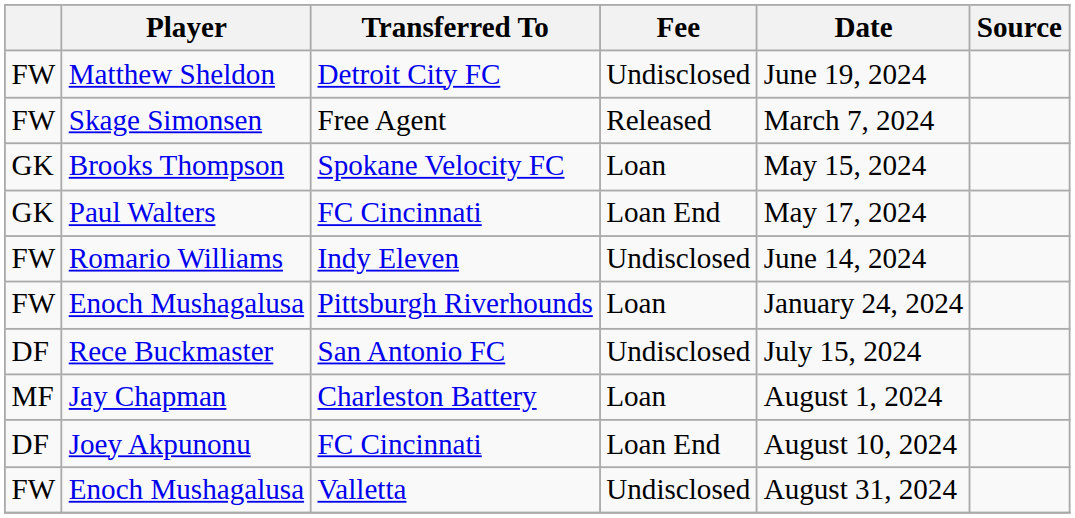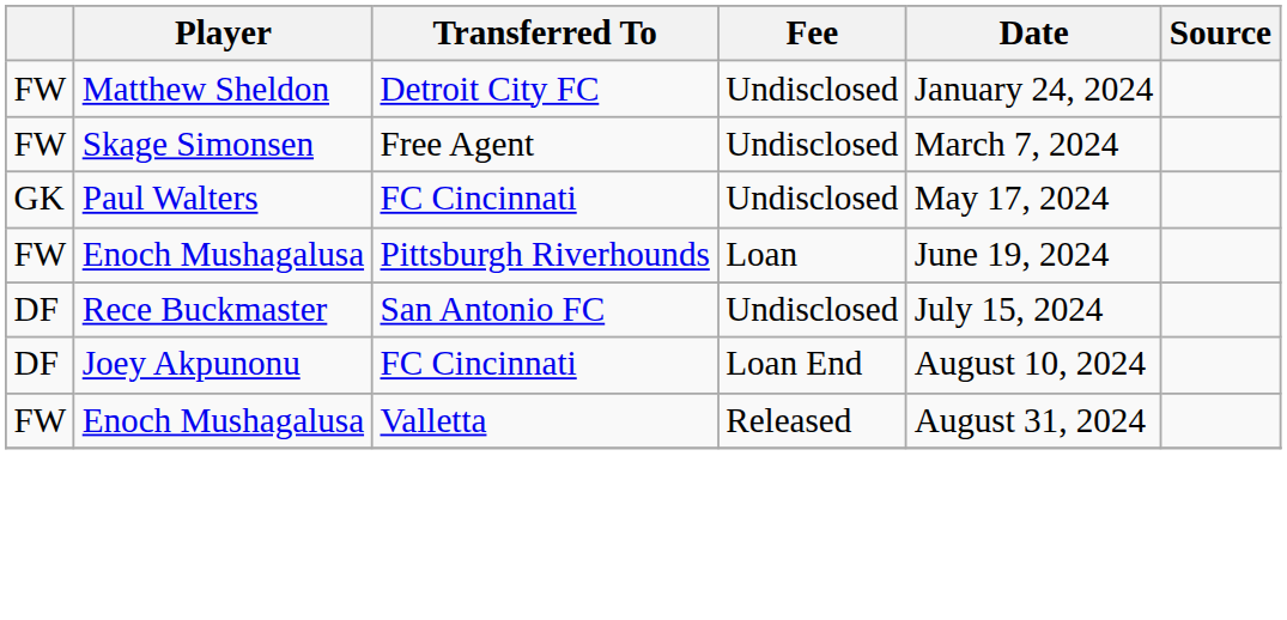 <table class="wikitable plainrowheaders sortable">
 <tr>
 <th align="center"></th>
 <th>Player</th>
 <th>Transferred To</th>
 <th>Fee</th>
 <th>Date</th>
 <th>Source</th>
 </tr>
 <tr>
 <td>FW</td>
 <td> <a href='#'>Matthew Sheldon</a></td>
 <td><a href='#'>Detroit City FC</a></td>
 <td>Undisclosed</td>
-<td>June 19, 2024</td>
+<td>January 24, 2024</td>
 <td></td>
 </tr>
 <tr>
 <td>FW</td>
 <td> <a href='#'>Skage Simonsen</a></td>
 <td>Free Agent</td>
-<td>Released</td>
+<td>Undisclosed</td>
 <td>March 7, 2024</td>
-<td></td>
-</tr>
-<tr>
-<td>GK</td>
-<td> <a href='#'>Brooks Thompson</a></td>
-<td><a href='#'>Spokane Velocity FC</a></td>
-<td>Loan</td>
-<td>May 15, 2024</td>
 <td></td>
 </tr>
 <tr>
 <td>GK</td>
 <td> <a href='#'>Paul Walters</a></td>
 <td><a href='#'>FC Cincinnati</a></td>
-<td>Loan End</td>
+<td>Undisclosed</td>
 <td>May 17, 2024</td>
-<td></td>
-</tr>
-<tr>
-<td>FW</td>
-<td> <a href='#'>Romario Williams</a></td>
-<td><a href='#'>Indy Eleven</a></td>
-<td>Undisclosed</td>
-<td>June 14, 2024</td>
 <td></td>
 </tr>
 <tr>
 <td>FW</td>
 <td> <a href='#'>Enoch Mushagalusa</a></td>
 <td><a href='#'>Pittsburgh Riverhounds</a></td>
 <td>Loan</td>
-<td>January 24, 2024</td>
+<td>June 19, 2024</td>
 <td></td>
 </tr>
 <tr>
 <td>DF</td>
 <td> <a href='#'>Rece Buckmaster</a></td>
 <td><a href='#'>San Antonio FC</a></td>
 <td>Undisclosed</td>
 <td>July 15, 2024</td>
-<td></td>
-</tr>
-<tr>
-<td>MF</td>
-<td> <a href='#'>Jay Chapman</a></td>
-<td><a href='#'>Charleston Battery</a></td>
-<td>Loan</td>
-<td>August 1, 2024</td>
 <td></td>
 </tr>
 <tr>
 <td>DF</td>
 <td> <a href='#'>Joey Akpunonu</a></td>
 <td><a href='#'>FC Cincinnati</a></td>
 <td>Loan End</td>
 <td>August 10, 2024</td>
 <td></td>
 </tr>
 <tr>
 <td>FW</td>
 <td> <a href='#'>Enoch Mushagalusa</a></td>
 <td><a href='#'>Valletta</a></td>
-<td>Undisclosed</td>
+<td>Released</td>
 <td>August 31, 2024</td>
 <td></td>
 </tr>
 <tr>
 </tr>
 </table>
